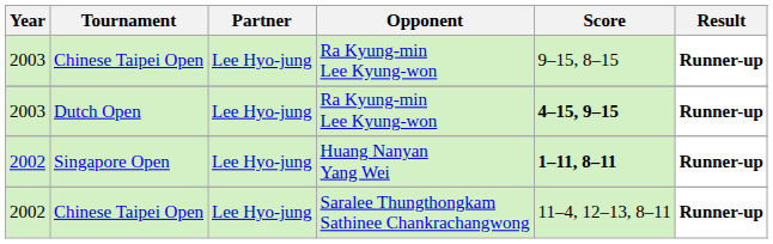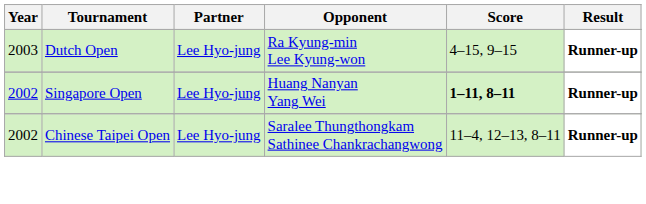 <table class="sortable wikitable" style="font-size: 90%;">
 <tr>
 <th>Year</th>
 <th>Tournament</th>
 <th>Partner</th>
 <th>Opponent</th>
 <th>Score</th>
 <th>Result</th>
 </tr>
-<tr style="background:#D4F1C5">
-<td align="center">2003</td>
-<td align="left"><a href='#'>Chinese Taipei Open</a></td>
-<td align="left"> <a href='#'>Lee Hyo-jung</a></td>
-<td align="left"> <a href='#'>Ra Kyung-min</a><br> <a href='#'>Lee Kyung-won</a></td>
-<td align="left">9–15, 8–15</td>
-<td style="text-align:left; background:white"> <strong>Runner-up</strong></td>
-</tr>
 <tr>
 </tr>
 <tr style="background:#D4F1C5">
 <td align="center">2003</td>
 <td align="left"><a href='#'>Dutch Open</a></td>
 <td align="left"> <a href='#'>Lee Hyo-jung</a></td>
 <td align="left"> <a href='#'>Ra Kyung-min</a><br> <a href='#'>Lee Kyung-won</a></td>
-<td align="left"><strong>4–15, 9–15</strong></td>
+<td align="left">4–15, 9–15</td>
 <td style="text-align:left; background:white"> <strong>Runner-up</strong></td>
 </tr>
 <tr>
 </tr>
 <tr style="background:#D4F1C5">
 <td align="center"><a href='#'>2002</a></td>
 <td align="left"><a href='#'>Singapore Open</a></td>
 <td align="left"> <a href='#'>Lee Hyo-jung</a></td>
 <td align="left"> <a href='#'>Huang Nanyan</a><br> <a href='#'>Yang Wei</a></td>
 <td align="left"><strong>1–11, 8–11</strong></td>
 <td style="text-align:left; background:white"> <strong>Runner-up</strong></td>
 </tr>
 <tr>
 </tr>
 <tr style="background:#D4F1C5">
 <td align="center">2002</td>
 <td align="left"><a href='#'>Chinese Taipei Open</a></td>
 <td align="left"> <a href='#'>Lee Hyo-jung</a></td>
 <td align="left"> <a href='#'>Saralee Thungthongkam</a><br> <a href='#'>Sathinee Chankrachangwong</a></td>
 <td align="left">11–4, 12–13, 8–11</td>
 <td style="text-align:left; background:white"> <strong>Runner-up</strong></td>
 </tr>
 </table>
